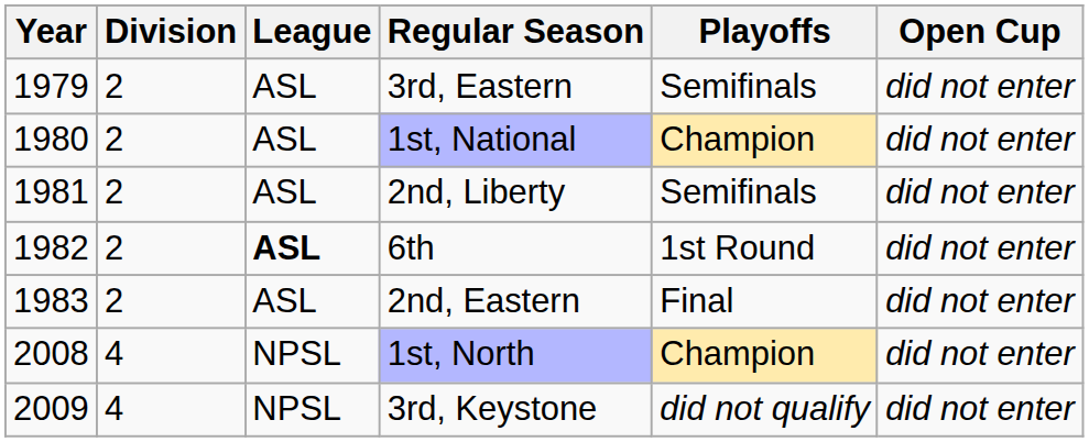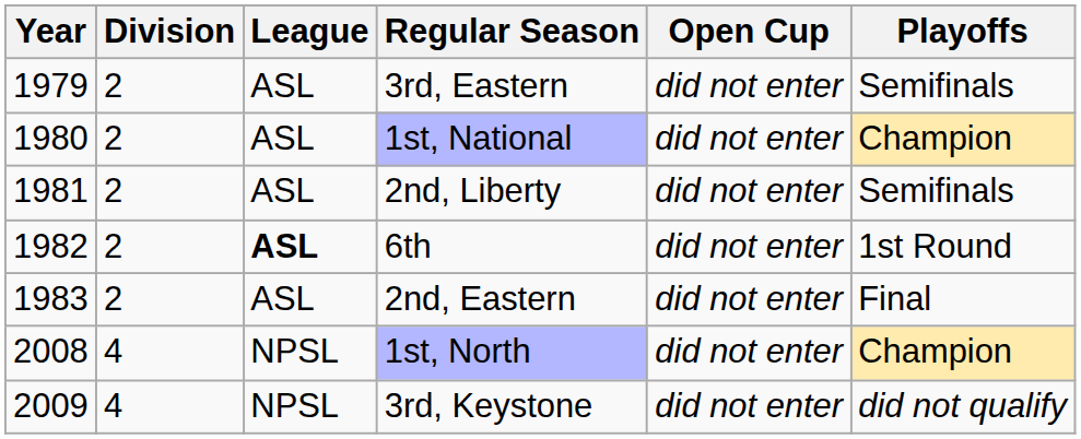 <table class="wikitable">
 <tr>
 <th>Year</th>
 <th>Division</th>
 <th>League</th>
 <th>Regular Season</th>
+<th>Open Cup</th>
 <th>Playoffs</th>
-<th>Open Cup</th>
 </tr>
 <tr>
 <td>1979</td>
 <td>2</td>
 <td>ASL</td>
 <td>3rd, Eastern</td>
+<td><em>did not enter</em></td>
 <td>Semifinals</td>
-<td><em>did not enter</em></td>
 </tr>
 <tr>
 <td>1980</td>
 <td>2</td>
 <td>ASL</td>
 <td bgcolor="B3B7FF">1st, National</td>
+<td><em>did not enter</em></td>
 <td bgcolor="FFEBAD">Champion</td>
-<td><em>did not enter</em></td>
 </tr>
 <tr>
 <td>1981</td>
 <td>2</td>
 <td>ASL</td>
 <td>2nd, Liberty</td>
+<td><em>did not enter</em></td>
 <td>Semifinals</td>
-<td><em>did not enter</em></td>
 </tr>
 <tr>
 <td>1982</td>
 <td>2</td>
 <td><strong>ASL</strong></td>
 <td>6th</td>
+<td><em>did not enter</em></td>
 <td>1st Round</td>
-<td><em>did not enter</em></td>
 </tr>
 <tr>
 <td>1983</td>
 <td>2</td>
 <td>ASL</td>
 <td>2nd, Eastern</td>
+<td><em>did not enter</em></td>
 <td>Final</td>
-<td><em>did not enter</em></td>
 </tr>
 <tr>
 <td>2008</td>
 <td>4</td>
 <td>NPSL</td>
 <td bgcolor="B3B7FF">1st, North</td>
+<td><em>did not enter</em></td>
 <td bgcolor="FFEBAD">Champion</td>
-<td><em>did not enter</em></td>
 </tr>
 <tr>
 <td>2009</td>
 <td>4</td>
 <td>NPSL</td>
 <td>3rd, Keystone</td>
+<td><em>did not enter</em></td>
 <td><em>did not qualify</em></td>
-<td><em>did not enter</em></td>
 </tr>
 </table>
